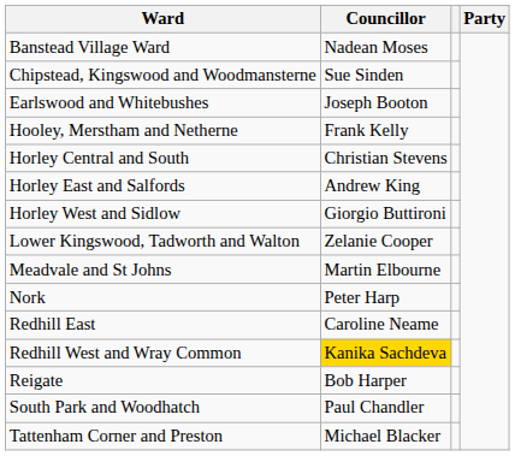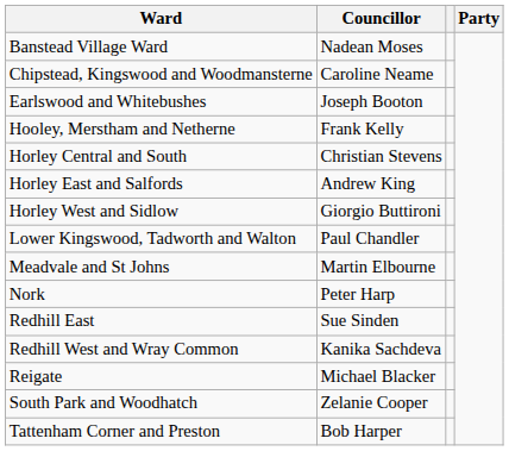 <table class="wikitable">
 <tr>
 <th>Ward</th>
 <th>Councillor</th>
 <th></th>
 <th>Party</th>
 </tr>
 <tr>
 <td>Banstead Village Ward</td>
 <td>Nadean Moses</td>
 <td></td>
 </tr>
 <tr>
 <td>Chipstead, Kingswood and Woodmansterne</td>
-<td>Sue Sinden</td>
+<td>Caroline Neame</td>
 <td></td>
 </tr>
 <tr>
 <td>Earlswood and Whitebushes</td>
 <td>Joseph Booton</td>
 <td></td>
 </tr>
 <tr>
 <td>Hooley, Merstham and Netherne</td>
 <td>Frank Kelly</td>
 <td></td>
 </tr>
 <tr>
 <td>Horley Central and South</td>
 <td>Christian Stevens</td>
 <td></td>
 </tr>
 <tr>
 <td>Horley East and Salfords</td>
 <td>Andrew King</td>
 <td></td>
 </tr>
 <tr>
 <td>Horley West and Sidlow</td>
 <td>Giorgio Buttironi</td>
 <td></td>
 </tr>
 <tr>
 <td>Lower Kingswood, Tadworth and Walton</td>
-<td>Zelanie Cooper</td>
+<td>Paul Chandler</td>
 <td></td>
 </tr>
 <tr>
 <td>Meadvale and St Johns</td>
 <td>Martin Elbourne</td>
 <td></td>
 </tr>
 <tr>
 <td>Nork</td>
 <td>Peter Harp</td>
 <td></td>
 </tr>
 <tr>
 <td>Redhill East</td>
-<td>Caroline Neame</td>
+<td>Sue Sinden</td>
 <td></td>
 </tr>
 <tr>
 <td>Redhill West and Wray Common</td>
-<td style="background: gold;">Kanika Sachdeva</td>
+<td>Kanika Sachdeva</td>
 <td></td>
 </tr>
 <tr>
 <td>Reigate</td>
-<td>Bob Harper</td>
+<td>Michael Blacker</td>
 <td></td>
 </tr>
 <tr>
 <td>South Park and Woodhatch</td>
-<td>Paul Chandler</td>
+<td>Zelanie Cooper</td>
 <td></td>
 </tr>
 <tr>
 <td>Tattenham Corner and Preston</td>
-<td>Michael Blacker</td>
+<td>Bob Harper</td>
 <td></td>
 </tr>
 </table>
